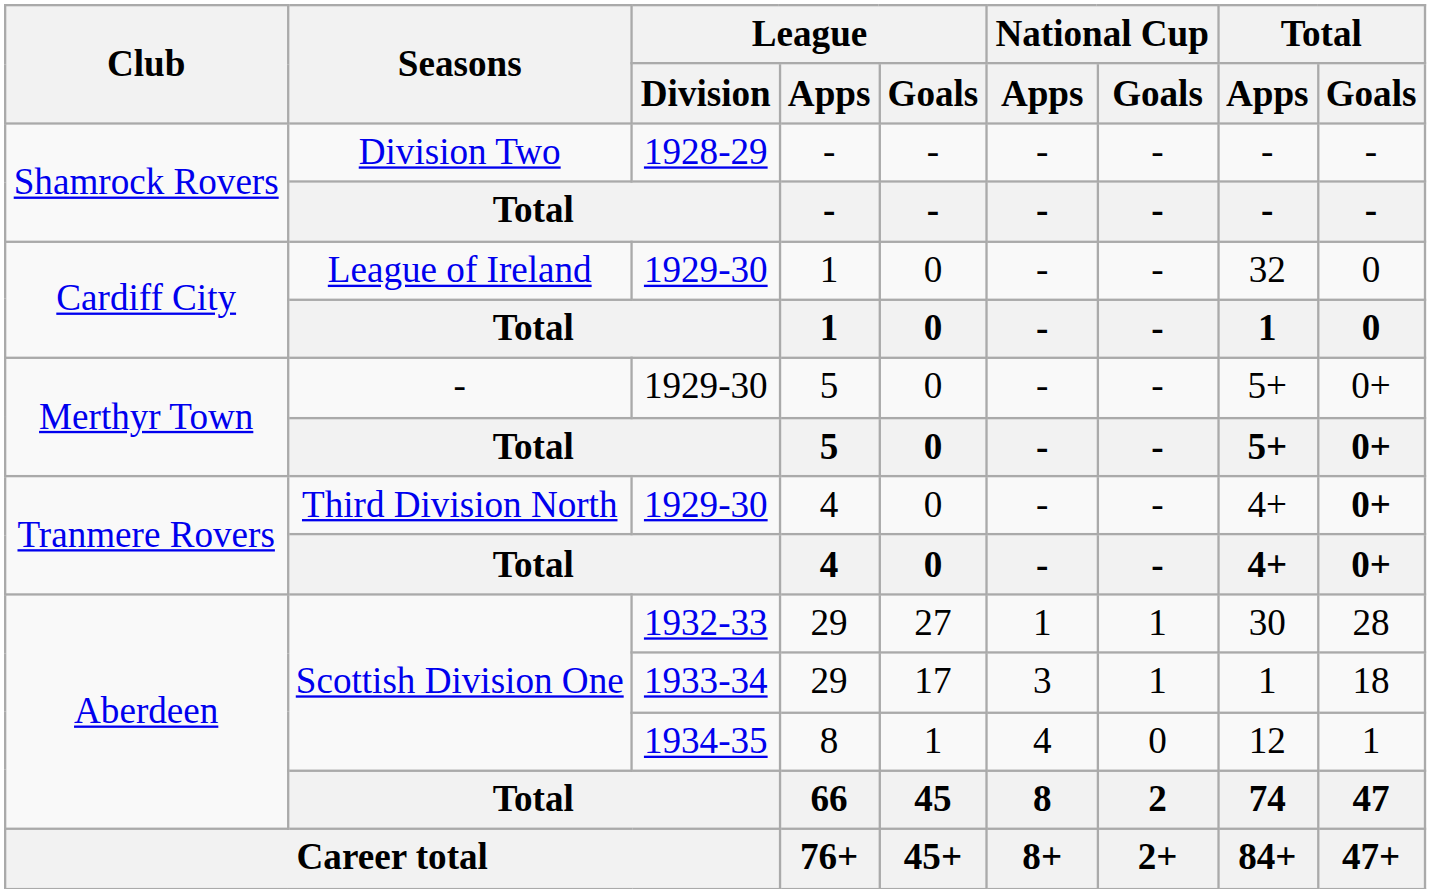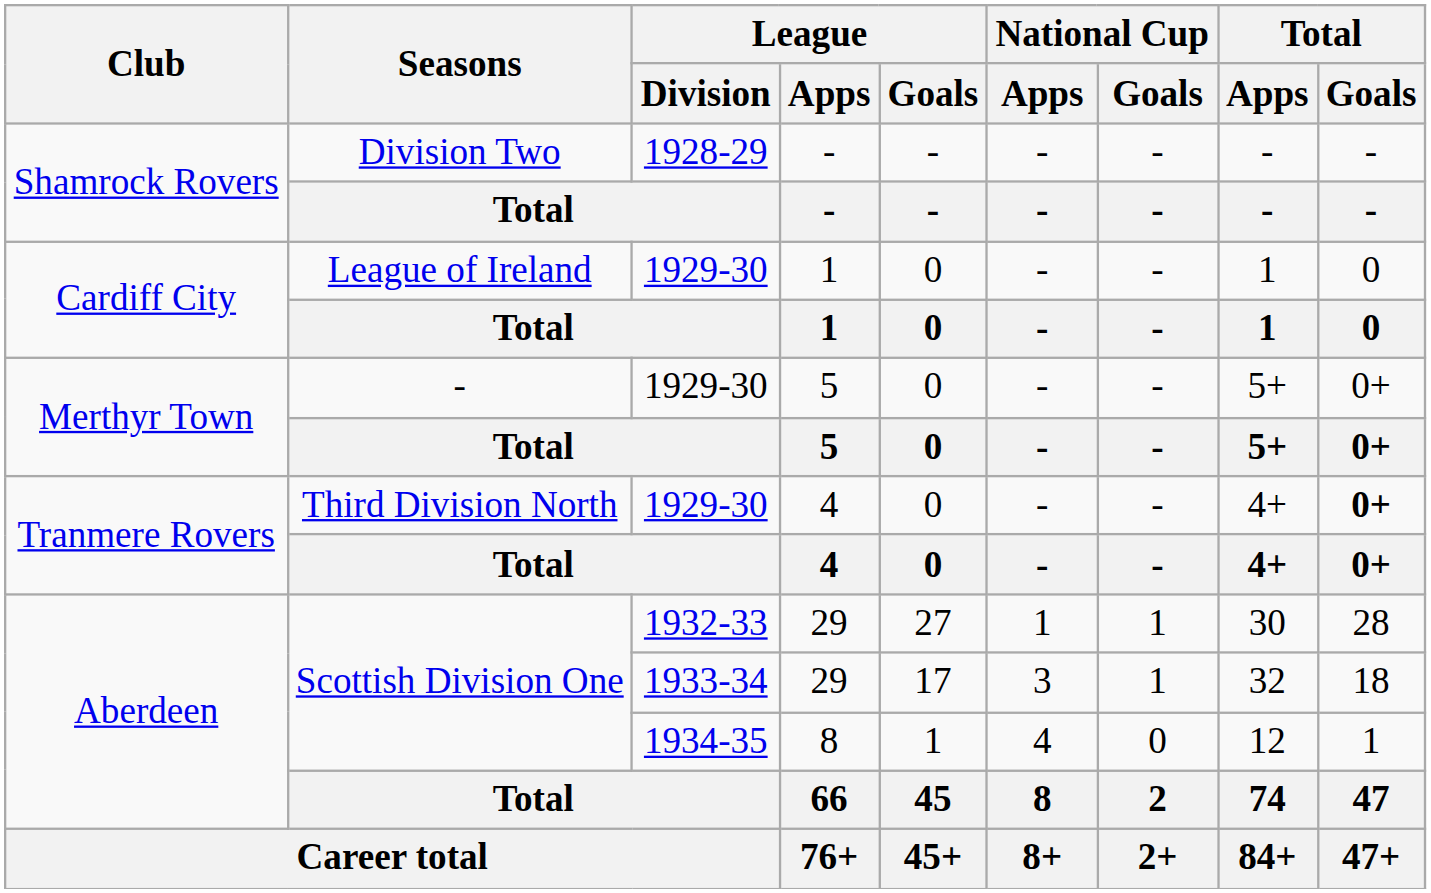 <table class="wikitable" style="text-align:center">
 <tr>
 <th rowspan="2">Club</th>
 <th rowspan="2">Seasons</th>
 <th colspan="3">League</th>
 <th colspan="2">National Cup</th>
 <th colspan="2">Total</th>
 </tr>
 <tr>
 <th>Division</th>
 <th>Apps</th>
 <th>Goals</th>
 <th>Apps</th>
 <th>Goals</th>
 <th>Apps</th>
 <th>Goals</th>
 </tr>
 <tr>
 <td rowspan="2"><a href='#'>Shamrock Rovers</a></td>
 <td><a href='#'>Division Two</a></td>
 <td><a href='#'>1928-29</a></td>
 <td>-</td>
 <td>-</td>
 <td>-</td>
 <td>-</td>
 <td>-</td>
 <td>-</td>
 </tr>
 <tr>
 <th colspan="2">Total</th>
 <th>-</th>
 <th>-</th>
 <th>-</th>
 <th>-</th>
 <th>-</th>
 <th>-</th>
 </tr>
 <tr>
 <td rowspan="2"><a href='#'>Cardiff City</a></td>
 <td><a href='#'>League of Ireland</a></td>
 <td><a href='#'>1929-30</a></td>
 <td>1</td>
 <td>0</td>
 <td>-</td>
 <td>-</td>
-<td>32</td>
+<td>1</td>
 <td>0</td>
 </tr>
 <tr>
 <th colspan="2">Total</th>
 <th>1</th>
 <th>0</th>
 <th>-</th>
 <th>-</th>
 <th>1</th>
 <th>0</th>
 </tr>
 <tr>
 <td rowspan="2"><a href='#'>Merthyr Town</a></td>
 <td>-</td>
 <td>1929-30</td>
 <td>5</td>
 <td>0</td>
 <td>-</td>
 <td>-</td>
 <td>5+</td>
 <td>0+</td>
 </tr>
 <tr>
 <th colspan="2">Total</th>
 <th>5</th>
 <th>0</th>
 <th>-</th>
 <th>-</th>
 <th>5+</th>
 <th>0+</th>
 </tr>
 <tr>
 <td rowspan="2"><a href='#'>Tranmere Rovers</a></td>
 <td><a href='#'>Third Division North</a></td>
 <td><a href='#'>1929-30</a></td>
 <td>4</td>
 <td>0</td>
 <td>-</td>
 <td>-</td>
 <td>4+</td>
 <td><strong>0+</strong></td>
 </tr>
 <tr>
 <th colspan="2">Total</th>
 <th>4</th>
 <th>0</th>
 <th>-</th>
 <th>-</th>
 <th>4+</th>
 <th>0+</th>
 </tr>
 <tr>
 <td rowspan="4"><a href='#'>Aberdeen</a></td>
 <td rowspan="3"><a href='#'>Scottish Division One</a></td>
 <td><a href='#'>1932-33</a></td>
 <td>29</td>
 <td>27</td>
 <td>1</td>
 <td>1</td>
 <td>30</td>
 <td>28</td>
 </tr>
 <tr>
 <td><a href='#'>1933-34</a></td>
 <td>29</td>
 <td>17</td>
 <td>3</td>
 <td>1</td>
-<td>1</td>
+<td>32</td>
 <td>18</td>
 </tr>
 <tr>
 <td><a href='#'>1934-35</a></td>
 <td>8</td>
 <td>1</td>
 <td>4</td>
 <td>0</td>
 <td>12</td>
 <td>1</td>
 </tr>
 <tr>
 <th colspan="2">Total</th>
 <th>66</th>
 <th>45</th>
 <th>8</th>
 <th>2</th>
 <th>74</th>
 <th>47</th>
 </tr>
 <tr>
 <th colspan="3">Career total</th>
 <th>76+</th>
 <th>45+</th>
 <th>8+</th>
 <th>2+</th>
 <th>84+</th>
 <th>47+</th>
 </tr>
 </table>
